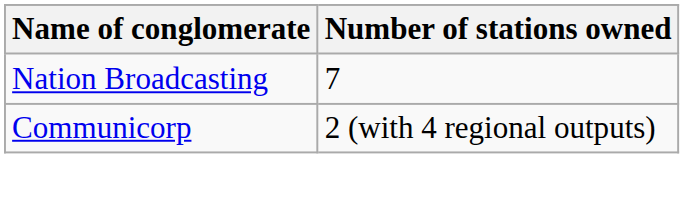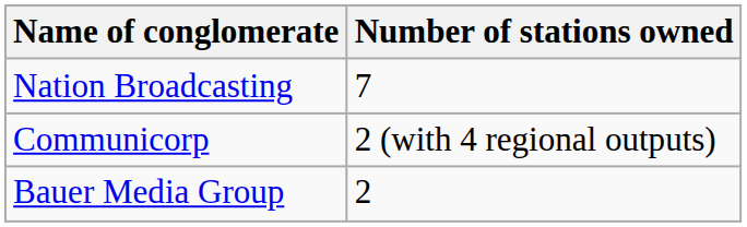 <table class="wikitable sortable">
 <tr>
 <th>Name of conglomerate</th>
 <th>Number of stations owned</th>
 </tr>
 <tr>
 <td><a href='#'>Nation Broadcasting</a></td>
 <td>7</td>
 </tr>
 <tr>
 <td><a href='#'>Communicorp</a></td>
 <td>2 (with 4 regional outputs)</td>
 </tr>
+<tr>
+<td><a href='#'>Bauer Media Group</a></td>
+<td>2</td>
+</tr>
 </table>
